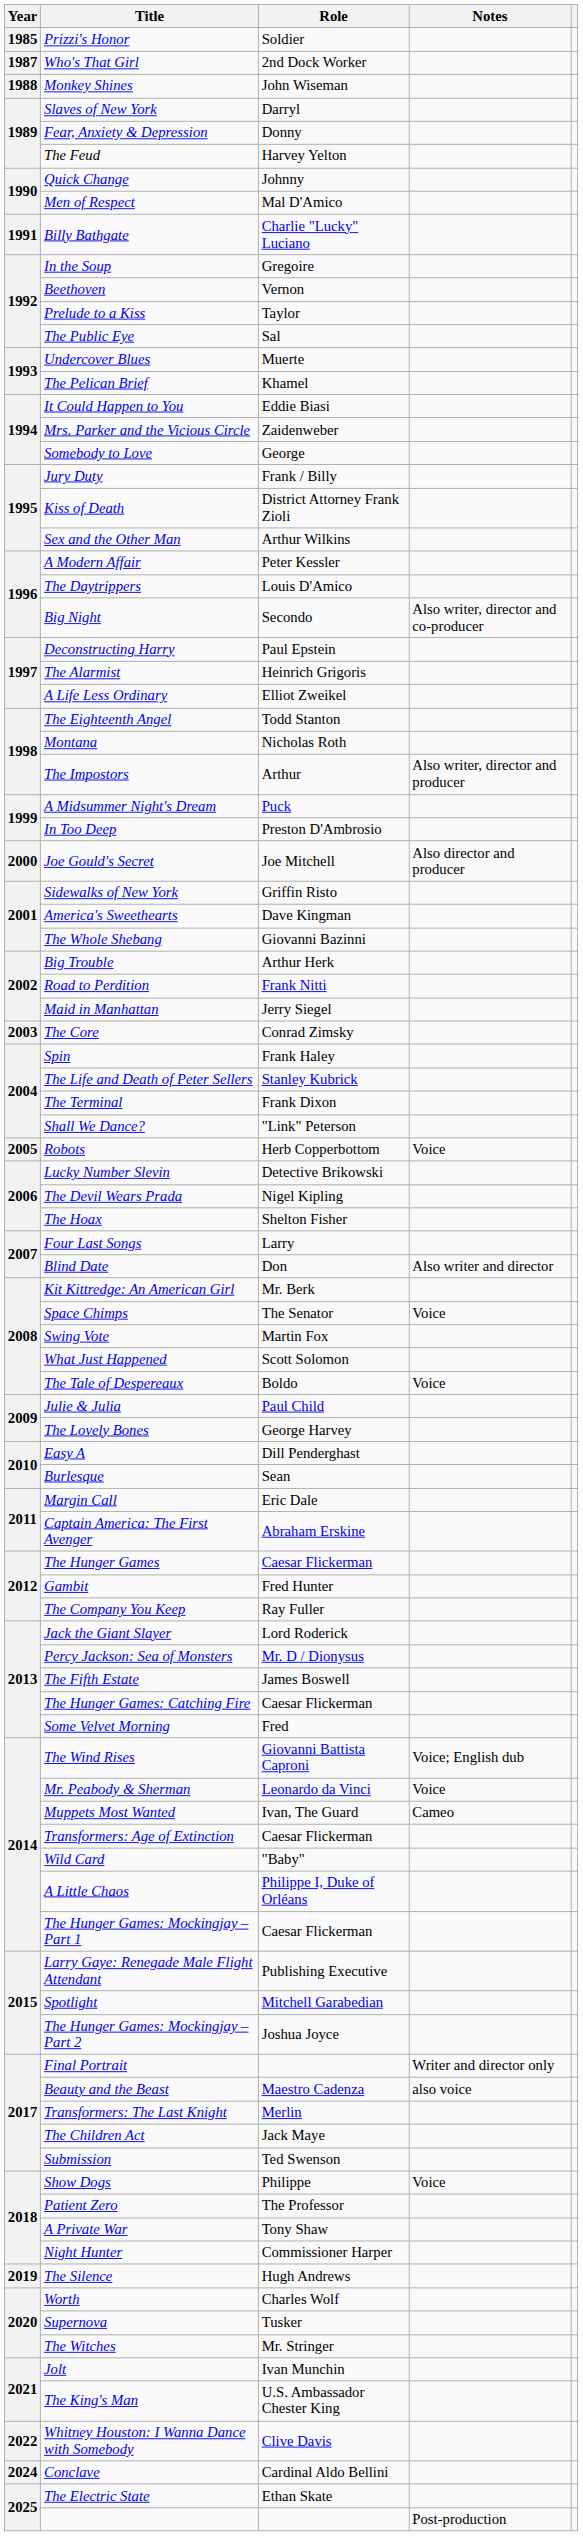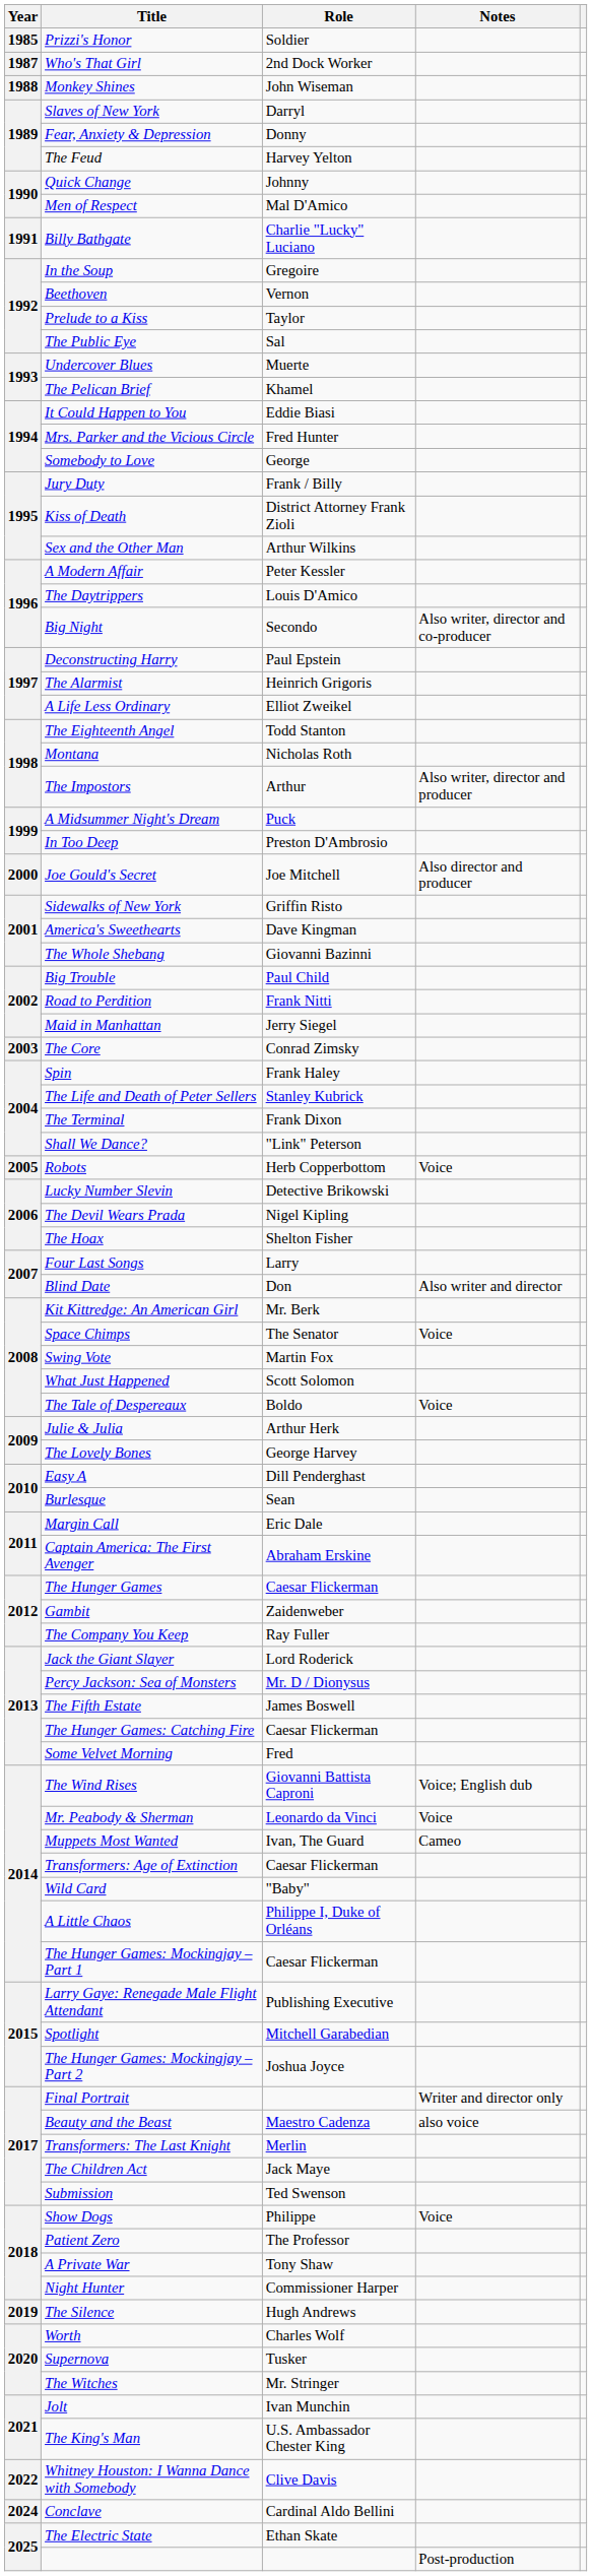 <table class="wikitable plainrowheaders sortable" style="margin-right: 0;">
 <tr>
 <th scope="col">Year</th>
 <th scope="col">Title</th>
 <th scope="col">Role</th>
 <th scope="col" class="unsortable">Notes</th>
 <th scope="col" class="unsortable"></th>
 </tr>
 <tr>
 <th scope="row">1985</th>
 <td><em><a href='#'>Prizzi's Honor</a></em></td>
 <td>Soldier</td>
 <td></td>
 <td></td>
 </tr>
 <tr>
 <th scope="row">1987</th>
 <td><em><a href='#'>Who's That Girl</a></em></td>
 <td>2nd Dock Worker</td>
 <td></td>
 <td></td>
 </tr>
 <tr>
 <th scope="row">1988</th>
 <td><em><a href='#'>Monkey Shines</a></em></td>
 <td>John Wiseman</td>
 <td></td>
 <td></td>
 </tr>
 <tr>
 <th rowspan="3" scope="row">1989</th>
 <td><em><a href='#'>Slaves of New York</a></em></td>
 <td>Darryl</td>
 <td></td>
 <td></td>
 </tr>
 <tr>
 <td><em><a href='#'>Fear, Anxiety & Depression</a></em></td>
 <td>Donny</td>
 <td></td>
 <td></td>
 </tr>
 <tr>
 <td><em>The Feud</em></td>
 <td>Harvey Yelton</td>
 <td></td>
 <td></td>
 </tr>
 <tr>
 <th rowspan="2" scope="row">1990</th>
 <td><em><a href='#'>Quick Change</a></em></td>
 <td>Johnny</td>
 <td></td>
 <td></td>
 </tr>
 <tr>
 <td><em><a href='#'>Men of Respect</a></em></td>
 <td>Mal D'Amico</td>
 <td></td>
 <td></td>
 </tr>
 <tr>
 <th scope="row">1991</th>
 <td><em><a href='#'>Billy Bathgate</a></em></td>
 <td><a href='#'>Charlie "Lucky" Luciano</a></td>
 <td></td>
 <td></td>
 </tr>
 <tr>
 <th rowspan="4" scope="row">1992</th>
 <td><em><a href='#'>In the Soup</a></em></td>
 <td>Gregoire</td>
 <td></td>
 <td></td>
 </tr>
 <tr>
 <td><em><a href='#'>Beethoven</a></em></td>
 <td>Vernon</td>
 <td></td>
 <td></td>
 </tr>
 <tr>
 <td><em><a href='#'>Prelude to a Kiss</a></em></td>
 <td>Taylor</td>
 <td></td>
 <td></td>
 </tr>
 <tr>
 <td><em><a href='#'>The Public Eye</a></em></td>
 <td>Sal</td>
 <td></td>
 <td></td>
 </tr>
 <tr>
 <th rowspan="2" scope="row">1993</th>
 <td><em><a href='#'>Undercover Blues</a></em></td>
 <td>Muerte</td>
 <td></td>
 <td></td>
 </tr>
 <tr>
 <td><em><a href='#'>The Pelican Brief</a></em></td>
 <td>Khamel</td>
 <td></td>
 <td></td>
 </tr>
 <tr>
 <th rowspan="3" scope="row">1994</th>
 <td><em><a href='#'>It Could Happen to You</a></em></td>
 <td>Eddie Biasi</td>
 <td></td>
 <td></td>
 </tr>
 <tr>
 <td><em><a href='#'>Mrs. Parker and the Vicious Circle</a></em></td>
-<td>Zaidenweber</td>
+<td>Fred Hunter</td>
 <td></td>
 <td></td>
 </tr>
 <tr>
 <td><em><a href='#'>Somebody to Love</a></em></td>
 <td>George</td>
 <td></td>
 <td></td>
 </tr>
 <tr>
 <th rowspan="3" scope="row">1995</th>
 <td><em><a href='#'>Jury Duty</a></em></td>
 <td>Frank / Billy</td>
 <td></td>
 <td></td>
 </tr>
 <tr>
 <td><em><a href='#'>Kiss of Death</a></em></td>
 <td>District Attorney Frank Zioli</td>
 <td></td>
 <td></td>
 </tr>
 <tr>
 <td><em><a href='#'>Sex and the Other Man</a></em></td>
 <td>Arthur Wilkins</td>
 <td></td>
 <td></td>
 </tr>
 <tr>
 <th rowspan="3" scope="row">1996</th>
 <td><em><a href='#'>A Modern Affair</a></em></td>
 <td>Peter Kessler</td>
 <td></td>
 <td></td>
 </tr>
 <tr>
 <td><em><a href='#'>The Daytrippers</a></em></td>
 <td>Louis D'Amico</td>
 <td></td>
 <td></td>
 </tr>
 <tr>
 <td><em><a href='#'>Big Night</a></em></td>
 <td>Secondo</td>
 <td>Also writer, director and co-producer</td>
 <td></td>
 </tr>
 <tr>
 <th rowspan="3" scope="row">1997</th>
 <td><em><a href='#'>Deconstructing Harry</a></em></td>
 <td>Paul Epstein</td>
 <td></td>
 <td></td>
 </tr>
 <tr>
 <td><em><a href='#'>The Alarmist</a></em></td>
 <td>Heinrich Grigoris</td>
 <td></td>
 <td></td>
 </tr>
 <tr>
 <td><em><a href='#'>A Life Less Ordinary</a></em></td>
 <td>Elliot Zweikel</td>
 <td></td>
 <td></td>
 </tr>
 <tr>
 <th rowspan="3" scope="row">1998</th>
 <td><em><a href='#'>The Eighteenth Angel</a></em></td>
 <td>Todd Stanton</td>
 <td></td>
 <td></td>
 </tr>
 <tr>
 <td><em><a href='#'>Montana</a></em></td>
 <td>Nicholas Roth</td>
 <td></td>
 <td></td>
 </tr>
 <tr>
 <td><em><a href='#'>The Impostors</a></em></td>
 <td>Arthur</td>
 <td>Also writer, director and producer</td>
 <td></td>
 </tr>
 <tr>
 <th rowspan="2" scope="row">1999</th>
 <td><em><a href='#'>A Midsummer Night's Dream</a></em></td>
 <td><a href='#'>Puck</a></td>
 <td></td>
 <td></td>
 </tr>
 <tr>
 <td><em><a href='#'>In Too Deep</a></em></td>
 <td>Preston D'Ambrosio</td>
 <td></td>
 <td></td>
 </tr>
 <tr>
 <th scope="row">2000</th>
 <td><em><a href='#'>Joe Gould's Secret</a></em></td>
 <td>Joe Mitchell</td>
 <td>Also director and producer</td>
 <td></td>
 </tr>
 <tr>
 <th rowspan="3" scope="row">2001</th>
 <td><em><a href='#'>Sidewalks of New York</a></em></td>
 <td>Griffin Risto</td>
 <td></td>
 <td></td>
 </tr>
 <tr>
 <td><em><a href='#'>America's Sweethearts</a></em></td>
 <td>Dave Kingman</td>
 <td></td>
 <td></td>
 </tr>
 <tr>
 <td><em><a href='#'>The Whole Shebang</a></em></td>
 <td>Giovanni Bazinni</td>
 <td></td>
 <td></td>
 </tr>
 <tr>
 <th rowspan="3" scope="row">2002</th>
 <td><em><a href='#'>Big Trouble</a></em></td>
-<td>Arthur Herk</td>
+<td><a href='#'>Paul Child</a></td>
 <td></td>
 <td></td>
 </tr>
 <tr>
 <td><em><a href='#'>Road to Perdition</a></em></td>
 <td><a href='#'>Frank Nitti</a></td>
 <td></td>
 <td></td>
 </tr>
 <tr>
 <td><em><a href='#'>Maid in Manhattan</a></em></td>
 <td>Jerry Siegel</td>
 <td></td>
 <td></td>
 </tr>
 <tr>
 <th scope="row">2003</th>
 <td><em><a href='#'>The Core</a></em></td>
 <td>Conrad Zimsky</td>
 <td></td>
 <td></td>
 </tr>
 <tr>
 <th rowspan="4" scope="row">2004</th>
 <td><em><a href='#'>Spin</a></em></td>
 <td>Frank Haley</td>
 <td></td>
 <td></td>
 </tr>
 <tr>
 <td><em><a href='#'>The Life and Death of Peter Sellers</a></em></td>
 <td><a href='#'>Stanley Kubrick</a></td>
 <td></td>
 <td></td>
 </tr>
 <tr>
 <td><em><a href='#'>The Terminal</a></em></td>
 <td>Frank Dixon</td>
 <td></td>
 <td></td>
 </tr>
 <tr>
 <td><em><a href='#'>Shall We Dance?</a></em></td>
 <td>"Link" Peterson</td>
 <td></td>
 <td></td>
 </tr>
 <tr>
 <th scope="row">2005</th>
 <td><em><a href='#'>Robots</a></em></td>
 <td>Herb Copperbottom</td>
 <td>Voice</td>
 <td></td>
 </tr>
 <tr>
 <th rowspan="3" scope="row">2006</th>
 <td><em><a href='#'>Lucky Number Slevin</a></em></td>
 <td>Detective Brikowski</td>
 <td></td>
 <td></td>
 </tr>
 <tr>
 <td><em><a href='#'>The Devil Wears Prada</a></em></td>
 <td>Nigel Kipling</td>
 <td></td>
 <td></td>
 </tr>
 <tr>
 <td><em><a href='#'>The Hoax</a></em></td>
 <td>Shelton Fisher</td>
 <td></td>
 <td></td>
 </tr>
 <tr>
 <th rowspan="2" scope="row">2007</th>
 <td><em><a href='#'>Four Last Songs</a></em></td>
 <td>Larry</td>
 <td></td>
 <td></td>
 </tr>
 <tr>
 <td><em><a href='#'>Blind Date</a></em></td>
 <td>Don</td>
 <td>Also writer and director</td>
 <td></td>
 </tr>
 <tr>
 <th rowspan="5" scope="row">2008</th>
 <td><em><a href='#'>Kit Kittredge: An American Girl</a></em></td>
 <td>Mr. Berk</td>
 <td></td>
 <td></td>
 </tr>
 <tr>
 <td><em><a href='#'>Space Chimps</a></em></td>
 <td>The Senator</td>
 <td>Voice</td>
 <td></td>
 </tr>
 <tr>
 <td><em><a href='#'>Swing Vote</a></em></td>
 <td>Martin Fox</td>
 <td></td>
 <td></td>
 </tr>
 <tr>
 <td><em><a href='#'>What Just Happened</a></em></td>
 <td>Scott Solomon</td>
 <td></td>
 <td></td>
 </tr>
 <tr>
 <td><em><a href='#'>The Tale of Despereaux</a></em></td>
 <td>Boldo</td>
 <td>Voice</td>
 <td></td>
 </tr>
 <tr>
 <th rowspan="2" scope="row">2009</th>
 <td><em><a href='#'>Julie & Julia</a></em></td>
-<td><a href='#'>Paul Child</a></td>
+<td>Arthur Herk</td>
 <td></td>
 <td></td>
 </tr>
 <tr>
 <td><em><a href='#'>The Lovely Bones</a></em></td>
 <td>George Harvey</td>
 <td></td>
 <td></td>
 </tr>
 <tr>
 <th rowspan="2" scope="row">2010</th>
 <td><em><a href='#'>Easy A</a></em></td>
 <td>Dill Penderghast</td>
 <td></td>
 <td></td>
 </tr>
 <tr>
 <td><em><a href='#'>Burlesque</a></em></td>
 <td>Sean</td>
 <td></td>
 <td></td>
 </tr>
 <tr>
 <th rowspan="2" scope="row">2011</th>
 <td><em><a href='#'>Margin Call</a></em></td>
 <td>Eric Dale</td>
 <td></td>
 <td></td>
 </tr>
 <tr>
 <td><em><a href='#'>Captain America: The First Avenger</a></em></td>
 <td><a href='#'>Abraham Erskine</a></td>
 <td></td>
 <td></td>
 </tr>
 <tr>
 <th rowspan="3" scope="row">2012</th>
 <td><em><a href='#'>The Hunger Games</a></em></td>
 <td><a href='#'>Caesar Flickerman</a></td>
 <td></td>
 <td></td>
 </tr>
 <tr>
 <td><em><a href='#'>Gambit</a></em></td>
-<td>Fred Hunter</td>
+<td>Zaidenweber</td>
 <td></td>
 <td></td>
 </tr>
 <tr>
 <td><em><a href='#'>The Company You Keep</a></em></td>
 <td>Ray Fuller</td>
 <td></td>
 <td></td>
 </tr>
 <tr>
 <th rowspan="5" scope="row">2013</th>
 <td><em><a href='#'>Jack the Giant Slayer</a></em></td>
 <td>Lord Roderick</td>
 <td></td>
 <td></td>
 </tr>
 <tr>
 <td><em><a href='#'>Percy Jackson: Sea of Monsters</a></em></td>
 <td><a href='#'>Mr. D / Dionysus</a></td>
 <td></td>
 <td></td>
 </tr>
 <tr>
 <td><em><a href='#'>The Fifth Estate</a></em></td>
 <td>James Boswell</td>
 <td></td>
 <td></td>
 </tr>
 <tr>
 <td><em><a href='#'>The Hunger Games: Catching Fire</a></em></td>
 <td>Caesar Flickerman</td>
 <td></td>
 <td></td>
 </tr>
 <tr>
 <td><em><a href='#'>Some Velvet Morning</a></em></td>
 <td>Fred</td>
 <td></td>
 <td></td>
 </tr>
 <tr>
 <th rowspan="7" scope="row">2014</th>
 <td><em><a href='#'>The Wind Rises</a></em></td>
 <td><a href='#'>Giovanni Battista Caproni</a></td>
 <td>Voice; English dub</td>
 <td></td>
 </tr>
 <tr>
 <td><em><a href='#'>Mr. Peabody & Sherman</a></em></td>
 <td><a href='#'>Leonardo da Vinci</a></td>
 <td>Voice</td>
 <td></td>
 </tr>
 <tr>
 <td><em><a href='#'>Muppets Most Wanted</a></em></td>
 <td>Ivan, The Guard</td>
 <td>Cameo</td>
 <td></td>
 </tr>
 <tr>
 <td><em><a href='#'>Transformers: Age of Extinction</a></em></td>
 <td>Caesar Flickerman</td>
 <td></td>
 <td></td>
 </tr>
 <tr>
 <td><em><a href='#'>Wild Card</a></em></td>
 <td>"Baby"</td>
 <td></td>
 <td></td>
 </tr>
 <tr>
 <td><em><a href='#'>A Little Chaos</a></em></td>
 <td><a href='#'>Philippe I, Duke of Orléans</a></td>
 <td></td>
 <td></td>
 </tr>
 <tr>
 <td><em><a href='#'>The Hunger Games: Mockingjay – Part 1</a></em></td>
 <td>Caesar Flickerman</td>
 <td></td>
 <td></td>
 </tr>
 <tr>
 <th rowspan="3" scope="row">2015</th>
 <td><em><a href='#'>Larry Gaye: Renegade Male Flight Attendant</a></em></td>
 <td>Publishing Executive</td>
 <td></td>
 <td></td>
 </tr>
 <tr>
 <td><em><a href='#'>Spotlight</a></em></td>
 <td><a href='#'>Mitchell Garabedian</a></td>
 <td></td>
 <td></td>
 </tr>
 <tr>
 <td><em><a href='#'>The Hunger Games: Mockingjay – Part 2</a></em></td>
 <td>Joshua Joyce</td>
 <td></td>
 <td></td>
 </tr>
 <tr>
 <th rowspan="5" scope="row">2017</th>
 <td><em><a href='#'>Final Portrait</a></em></td>
 <td></td>
 <td>Writer and director only</td>
 <td></td>
 </tr>
 <tr>
 <td><em><a href='#'>Beauty and the Beast</a></em></td>
 <td><a href='#'>Maestro Cadenza</a></td>
 <td>also voice</td>
 <td></td>
 </tr>
 <tr>
 <td><em><a href='#'>Transformers: The Last Knight</a></em></td>
 <td><a href='#'>Merlin</a></td>
 <td></td>
 <td></td>
 </tr>
 <tr>
 <td><em><a href='#'>The Children Act</a></em></td>
 <td>Jack Maye</td>
 <td></td>
 <td></td>
 </tr>
 <tr>
 <td><em><a href='#'>Submission</a></em></td>
 <td>Ted Swenson</td>
 <td></td>
 <td></td>
 </tr>
 <tr>
 <th rowspan="4" scope="row">2018</th>
 <td><em><a href='#'>Show Dogs</a></em></td>
 <td>Philippe</td>
 <td>Voice</td>
 <td></td>
 </tr>
 <tr>
 <td><em><a href='#'>Patient Zero</a></em></td>
 <td>The Professor</td>
 <td></td>
 <td></td>
 </tr>
 <tr>
 <td><em><a href='#'>A Private War</a></em></td>
 <td>Tony Shaw</td>
 <td></td>
 <td></td>
 </tr>
 <tr>
 <td><em><a href='#'>Night Hunter</a></em></td>
 <td>Commissioner Harper</td>
 <td></td>
 <td></td>
 </tr>
 <tr>
 <th scope="row">2019</th>
 <td><em><a href='#'>The Silence</a></em></td>
 <td>Hugh Andrews</td>
 <td></td>
 <td></td>
 </tr>
 <tr>
 <th rowspan="3" scope="row">2020</th>
 <td><em><a href='#'>Worth</a></em></td>
 <td>Charles Wolf</td>
 <td></td>
 <td></td>
 </tr>
 <tr>
 <td><em><a href='#'>Supernova</a></em></td>
 <td>Tusker</td>
 <td></td>
 <td></td>
 </tr>
 <tr>
 <td><em><a href='#'>The Witches</a></em></td>
 <td>Mr. Stringer</td>
 <td></td>
 <td></td>
 </tr>
 <tr>
 <th rowspan="2" scope="row">2021</th>
 <td><em><a href='#'>Jolt</a></em></td>
 <td>Ivan Munchin</td>
 <td></td>
 <td></td>
 </tr>
 <tr>
 <td><em><a href='#'>The King's Man</a></em></td>
 <td>U.S. Ambassador Chester King</td>
 <td></td>
 <td></td>
 </tr>
 <tr>
 <th scope="row">2022</th>
 <td><em><a href='#'>Whitney Houston: I Wanna Dance with Somebody</a></em></td>
 <td><a href='#'>Clive Davis</a></td>
 <td></td>
 <td></td>
 </tr>
 <tr>
 <th scope="row">2024</th>
 <td><em><a href='#'>Conclave</a></em></td>
 <td>Cardinal Aldo Bellini</td>
 <td></td>
 <td></td>
 </tr>
 <tr>
 <th rowspan="2" scope="row">2025</th>
 <td><em><a href='#'>The Electric State</a></em></td>
 <td>Ethan Skate</td>
 <td></td>
 <td></td>
 </tr>
 <tr>
 <td></td>
 <td></td>
 <td>Post-production</td>
 <td></td>
 </tr>
 </table>
